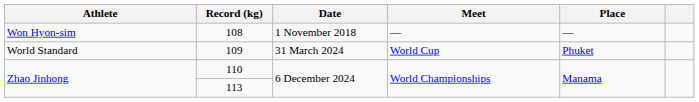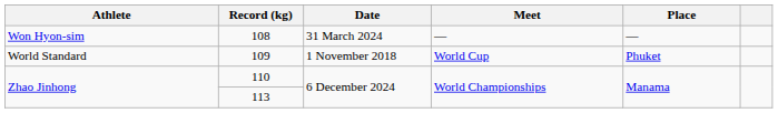 <table class="wikitable" style="font-size:90%; width: 70%;">
 <tr>
 <th width=20%>Athlete</th>
 <th width=8%>Record (kg)</th>
 <th width=12%>Date</th>
 <th width=18%>Meet</th>
 <th width=11%>Place</th>
 <th width=3%></th>
 </tr>
 <tr>
 <td> <a href='#'>Won Hyon-sim</a></td>
 <td align=center>108</td>
-<td>1 November 2018</td>
+<td>31 March 2024</td>
 <td>—</td>
 <td>—</td>
 <td></td>
 </tr>
 <tr>
 <td>World Standard</td>
 <td align=center>109</td>
-<td>31 March 2024</td>
+<td>1 November 2018</td>
 <td><a href='#'>World Cup</a></td>
 <td><a href='#'>Phuket</a></td>
 <td></td>
 </tr>
 <tr>
 <td rowspan=2> <a href='#'>Zhao Jinhong</a></td>
 <td align=center>110</td>
 <td rowspan=2>6 December 2024</td>
 <td rowspan=2><a href='#'>World Championships</a></td>
 <td rowspan=2><a href='#'>Manama</a></td>
 <td rowspan=2></td>
 </tr>
 <tr>
 <td align=center>113</td>
 </tr>
 </table>
